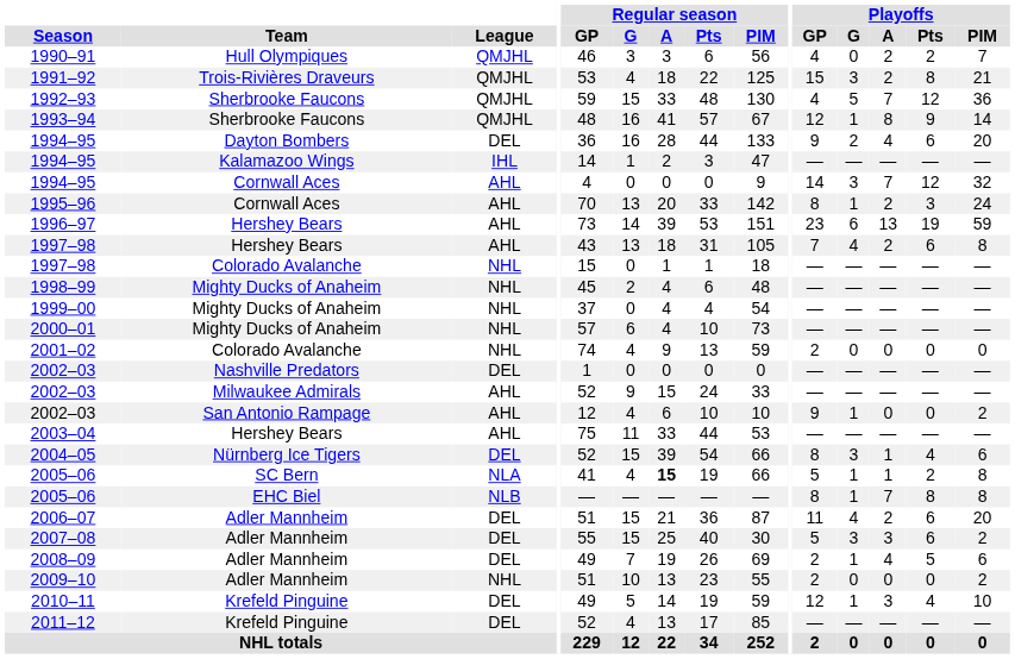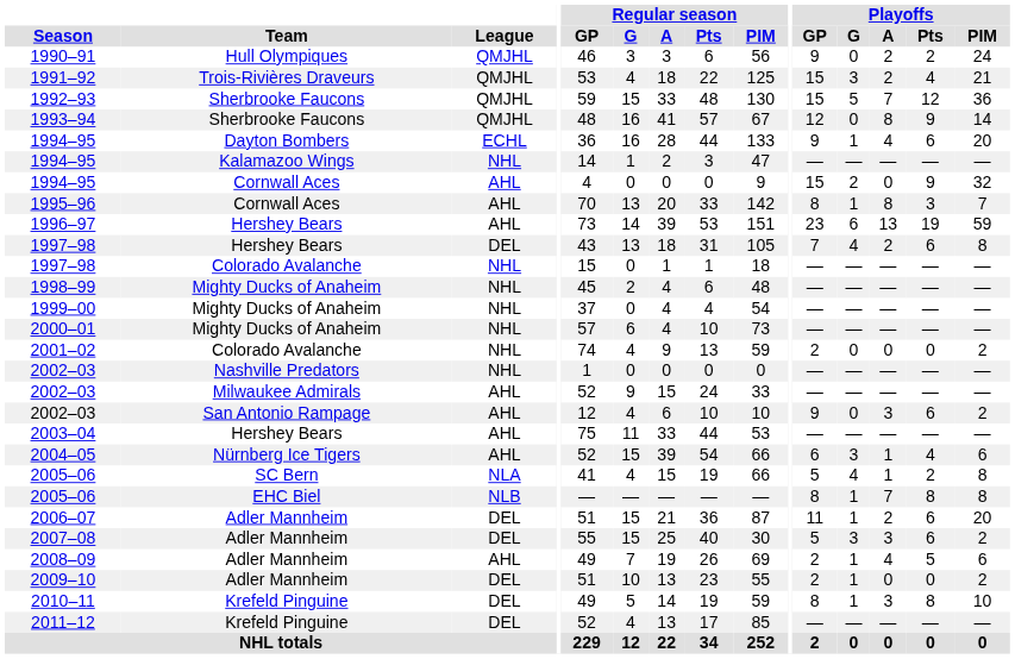 <table border="0" cellpadding="1" cellspacing="0" style="text-align:center; width:60em">
 <tr bgcolor="#e0e0e0">
 <th colspan="3" bgcolor="#ffffff"></th>
 <th rowspan="100" bgcolor="#ffffff"></th>
 <th colspan="5"><a href='#'>Regular season</a></th>
 <th rowspan="100" bgcolor="#ffffff"></th>
 <th colspan="5"><a href='#'>Playoffs</a></th>
 </tr>
 <tr bgcolor="#e0e0e0">
 <th><a href='#'>Season</a></th>
 <th>Team</th>
 <th>League</th>
 <th>GP</th>
 <th><a href='#'>G</a></th>
 <th><a href='#'>A</a></th>
 <th><a href='#'>Pts</a></th>
 <th><a href='#'>PIM</a></th>
 <th>GP</th>
 <th>G</th>
 <th>A</th>
 <th>Pts</th>
 <th>PIM</th>
 </tr>
 <tr>
 <td><a href='#'>1990–91</a></td>
 <td><a href='#'>Hull Olympiques</a></td>
 <td><a href='#'>QMJHL</a></td>
 <td>46</td>
 <td>3</td>
 <td>3</td>
 <td>6</td>
 <td>56</td>
-<td>4</td>
+<td>9</td>
 <td>0</td>
 <td>2</td>
 <td>2</td>
-<td>7</td>
+<td>24</td>
 </tr>
 <tr bgcolor="#f0f0f0">
 <td><a href='#'>1991–92</a></td>
 <td><a href='#'>Trois-Rivières Draveurs</a></td>
 <td>QMJHL</td>
 <td>53</td>
 <td>4</td>
 <td>18</td>
 <td>22</td>
 <td>125</td>
 <td>15</td>
 <td>3</td>
 <td>2</td>
-<td>8</td>
+<td>4</td>
 <td>21</td>
 </tr>
 <tr>
 <td><a href='#'>1992–93</a></td>
 <td><a href='#'>Sherbrooke Faucons</a></td>
 <td>QMJHL</td>
 <td>59</td>
 <td>15</td>
 <td>33</td>
 <td>48</td>
 <td>130</td>
-<td>4</td>
+<td>15</td>
 <td>5</td>
 <td>7</td>
 <td>12</td>
 <td>36</td>
 </tr>
 <tr bgcolor="#f0f0f0">
 <td><a href='#'>1993–94</a></td>
 <td>Sherbrooke Faucons</td>
 <td>QMJHL</td>
 <td>48</td>
 <td>16</td>
 <td>41</td>
 <td>57</td>
 <td>67</td>
 <td>12</td>
-<td>1</td>
+<td>0</td>
 <td>8</td>
 <td>9</td>
 <td>14</td>
 </tr>
 <tr>
 <td><a href='#'>1994–95</a></td>
 <td><a href='#'>Dayton Bombers</a></td>
-<td>DEL</td>
+<td><a href='#'>ECHL</a></td>
 <td>36</td>
 <td>16</td>
 <td>28</td>
 <td>44</td>
 <td>133</td>
 <td>9</td>
-<td>2</td>
+<td>1</td>
 <td>4</td>
 <td>6</td>
 <td>20</td>
 </tr>
 <tr bgcolor="#f0f0f0">
 <td><a href='#'>1994–95</a></td>
 <td><a href='#'>Kalamazoo Wings</a></td>
-<td><a href='#'>IHL</a></td>
+<td><a href='#'>NHL</a></td>
 <td>14</td>
 <td>1</td>
 <td>2</td>
 <td>3</td>
 <td>47</td>
 <td>—</td>
 <td>—</td>
 <td>—</td>
 <td>—</td>
 <td>—</td>
 </tr>
 <tr>
 <td><a href='#'>1994–95</a></td>
 <td><a href='#'>Cornwall Aces</a></td>
 <td><a href='#'>AHL</a></td>
 <td>4</td>
 <td>0</td>
 <td>0</td>
 <td>0</td>
 <td>9</td>
-<td>14</td>
-<td>3</td>
-<td>7</td>
-<td>12</td>
+<td>15</td>
+<td>2</td>
+<td>0</td>
+<td>9</td>
 <td>32</td>
 </tr>
 <tr bgcolor="#f0f0f0">
 <td><a href='#'>1995–96</a></td>
 <td>Cornwall Aces</td>
 <td>AHL</td>
 <td>70</td>
 <td>13</td>
 <td>20</td>
 <td>33</td>
 <td>142</td>
 <td>8</td>
 <td>1</td>
-<td>2</td>
+<td>8</td>
 <td>3</td>
-<td>24</td>
+<td>7</td>
 </tr>
 <tr>
 <td><a href='#'>1996–97</a></td>
 <td><a href='#'>Hershey Bears</a></td>
 <td>AHL</td>
 <td>73</td>
 <td>14</td>
 <td>39</td>
 <td>53</td>
 <td>151</td>
 <td>23</td>
 <td>6</td>
 <td>13</td>
 <td>19</td>
 <td>59</td>
 </tr>
 <tr bgcolor="#f0f0f0">
 <td><a href='#'>1997–98</a></td>
 <td>Hershey Bears</td>
-<td>AHL</td>
+<td>DEL</td>
 <td>43</td>
 <td>13</td>
 <td>18</td>
 <td>31</td>
 <td>105</td>
 <td>7</td>
 <td>4</td>
 <td>2</td>
 <td>6</td>
 <td>8</td>
 </tr>
 <tr>
 <td><a href='#'>1997–98</a></td>
 <td><a href='#'>Colorado Avalanche</a></td>
 <td><a href='#'>NHL</a></td>
 <td>15</td>
 <td>0</td>
 <td>1</td>
 <td>1</td>
 <td>18</td>
 <td>—</td>
 <td>—</td>
 <td>—</td>
 <td>—</td>
 <td>—</td>
 </tr>
 <tr bgcolor="#f0f0f0">
 <td><a href='#'>1998–99</a></td>
 <td><a href='#'>Mighty Ducks of Anaheim</a></td>
 <td>NHL</td>
 <td>45</td>
 <td>2</td>
 <td>4</td>
 <td>6</td>
 <td>48</td>
 <td>—</td>
 <td>—</td>
 <td>—</td>
 <td>—</td>
 <td>—</td>
 </tr>
 <tr>
 <td><a href='#'>1999–00</a></td>
 <td>Mighty Ducks of Anaheim</td>
 <td>NHL</td>
 <td>37</td>
 <td>0</td>
 <td>4</td>
 <td>4</td>
 <td>54</td>
 <td>—</td>
 <td>—</td>
 <td>—</td>
 <td>—</td>
 <td>—</td>
 </tr>
 <tr bgcolor="#f0f0f0">
 <td><a href='#'>2000–01</a></td>
 <td>Mighty Ducks of Anaheim</td>
 <td>NHL</td>
 <td>57</td>
 <td>6</td>
 <td>4</td>
 <td>10</td>
 <td>73</td>
 <td>—</td>
 <td>—</td>
 <td>—</td>
 <td>—</td>
 <td>—</td>
 </tr>
 <tr>
 <td><a href='#'>2001–02</a></td>
 <td>Colorado Avalanche</td>
 <td>NHL</td>
 <td>74</td>
 <td>4</td>
 <td>9</td>
 <td>13</td>
 <td>59</td>
 <td>2</td>
 <td>0</td>
 <td>0</td>
 <td>0</td>
-<td>0</td>
+<td>2</td>
 </tr>
 <tr bgcolor="#f0f0f0">
 <td><a href='#'>2002–03</a></td>
 <td><a href='#'>Nashville Predators</a></td>
-<td>DEL</td>
+<td>NHL</td>
 <td>1</td>
 <td>0</td>
 <td>0</td>
 <td>0</td>
 <td>0</td>
 <td>—</td>
 <td>—</td>
 <td>—</td>
 <td>—</td>
 <td>—</td>
 </tr>
 <tr>
 <td><a href='#'>2002–03</a></td>
 <td><a href='#'>Milwaukee Admirals</a></td>
 <td>AHL</td>
 <td>52</td>
 <td>9</td>
 <td>15</td>
 <td>24</td>
 <td>33</td>
 <td>—</td>
 <td>—</td>
 <td>—</td>
 <td>—</td>
 <td>—</td>
 </tr>
 <tr bgcolor="#f0f0f0">
 <td>2002–03</td>
 <td><a href='#'>San Antonio Rampage</a></td>
 <td>AHL</td>
 <td>12</td>
 <td>4</td>
 <td>6</td>
 <td>10</td>
 <td>10</td>
 <td>9</td>
-<td>1</td>
 <td>0</td>
-<td>0</td>
+<td>3</td>
+<td>6</td>
 <td>2</td>
 </tr>
 <tr>
 <td><a href='#'>2003–04</a></td>
 <td>Hershey Bears</td>
 <td>AHL</td>
 <td>75</td>
 <td>11</td>
 <td>33</td>
 <td>44</td>
 <td>53</td>
 <td>—</td>
 <td>—</td>
 <td>—</td>
 <td>—</td>
 <td>—</td>
 </tr>
 <tr bgcolor="#f0f0f0">
 <td><a href='#'>2004–05</a></td>
 <td><a href='#'>Nürnberg Ice Tigers</a></td>
-<td><a href='#'>DEL</a></td>
+<td>AHL</td>
 <td>52</td>
 <td>15</td>
 <td>39</td>
 <td>54</td>
 <td>66</td>
-<td>8</td>
+<td>6</td>
 <td>3</td>
 <td>1</td>
 <td>4</td>
 <td>6</td>
 </tr>
 <tr>
 <td><a href='#'>2005–06</a></td>
 <td><a href='#'>SC Bern</a></td>
 <td><a href='#'>NLA</a></td>
 <td>41</td>
 <td>4</td>
-<td><strong>15</strong></td>
+<td>15</td>
 <td>19</td>
 <td>66</td>
 <td>5</td>
-<td>1</td>
+<td>4</td>
 <td>1</td>
 <td>2</td>
 <td>8</td>
 </tr>
 <tr bgcolor="#f0f0f0">
 <td><a href='#'>2005–06</a></td>
 <td><a href='#'>EHC Biel</a></td>
 <td><a href='#'>NLB</a></td>
 <td>—</td>
 <td>—</td>
 <td>—</td>
 <td>—</td>
 <td>—</td>
 <td>8</td>
 <td>1</td>
 <td>7</td>
 <td>8</td>
 <td>8</td>
 </tr>
 <tr>
 <td><a href='#'>2006–07</a></td>
 <td><a href='#'>Adler Mannheim</a></td>
 <td>DEL</td>
 <td>51</td>
 <td>15</td>
 <td>21</td>
 <td>36</td>
 <td>87</td>
 <td>11</td>
-<td>4</td>
+<td>1</td>
 <td>2</td>
 <td>6</td>
 <td>20</td>
 </tr>
 <tr bgcolor="#f0f0f0">
 <td><a href='#'>2007–08</a></td>
 <td>Adler Mannheim</td>
 <td>DEL</td>
 <td>55</td>
 <td>15</td>
 <td>25</td>
 <td>40</td>
 <td>30</td>
 <td>5</td>
 <td>3</td>
 <td>3</td>
 <td>6</td>
 <td>2</td>
 </tr>
 <tr>
 <td><a href='#'>2008–09</a></td>
 <td>Adler Mannheim</td>
-<td>DEL</td>
+<td>AHL</td>
 <td>49</td>
 <td>7</td>
 <td>19</td>
 <td>26</td>
 <td>69</td>
 <td>2</td>
 <td>1</td>
 <td>4</td>
 <td>5</td>
 <td>6</td>
 </tr>
 <tr bgcolor="#f0f0f0">
 <td><a href='#'>2009–10</a></td>
 <td>Adler Mannheim</td>
-<td>NHL</td>
+<td>DEL</td>
 <td>51</td>
 <td>10</td>
 <td>13</td>
 <td>23</td>
 <td>55</td>
 <td>2</td>
-<td>0</td>
+<td>1</td>
 <td>0</td>
 <td>0</td>
 <td>2</td>
 </tr>
 <tr>
 <td><a href='#'>2010–11</a></td>
 <td><a href='#'>Krefeld Pinguine</a></td>
 <td>DEL</td>
 <td>49</td>
 <td>5</td>
 <td>14</td>
 <td>19</td>
 <td>59</td>
-<td>12</td>
+<td>8</td>
 <td>1</td>
 <td>3</td>
-<td>4</td>
+<td>8</td>
 <td>10</td>
 </tr>
 <tr bgcolor="#f0f0f0">
 <td><a href='#'>2011–12</a></td>
 <td>Krefeld Pinguine</td>
 <td>DEL</td>
 <td>52</td>
 <td>4</td>
 <td>13</td>
 <td>17</td>
 <td>85</td>
 <td>—</td>
 <td>—</td>
 <td>—</td>
 <td>—</td>
 <td>—</td>
 </tr>
 <tr bgcolor="#e0e0e0">
 <th colspan="3">NHL totals</th>
 <th>229</th>
 <th>12</th>
 <th>22</th>
 <th>34</th>
 <th>252</th>
 <th>2</th>
 <th>0</th>
 <th>0</th>
 <th>0</th>
 <th>0</th>
 </tr>
 </table>
